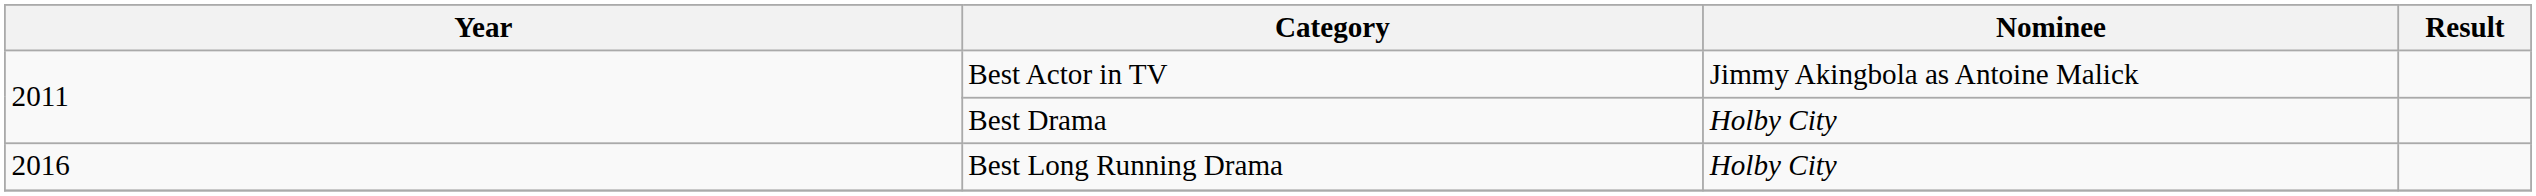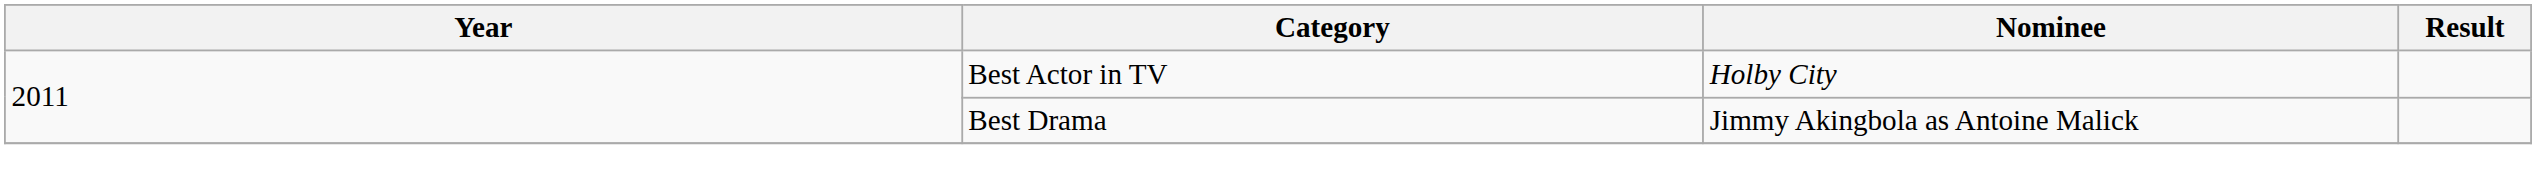 <table class="wikitable" width=70%>
 <tr>
 <th scope="col">Year</th>
 <th width="400" scope="col">Category</th>
 <th width="375" scope="col">Nominee</th>
 <th width="65" scope="col">Result</th>
 </tr>
 <tr>
 <td rowspan="2">2011</td>
 <td scope="row">Best Actor in TV</td>
-<td>Jimmy Akingbola as Antoine Malick</td>
+<td><em>Holby City</em></td>
 <td></td>
 </tr>
 <tr>
 <td scope="row">Best Drama</td>
-<td><em>Holby City</em></td>
-<td></td>
-</tr>
-<tr>
-<td>2016</td>
-<td scope="row">Best Long Running Drama</td>
-<td><em>Holby City</em></td>
+<td>Jimmy Akingbola as Antoine Malick</td>
 <td></td>
 </tr>
 <tr>
 </tr>
 </table>
